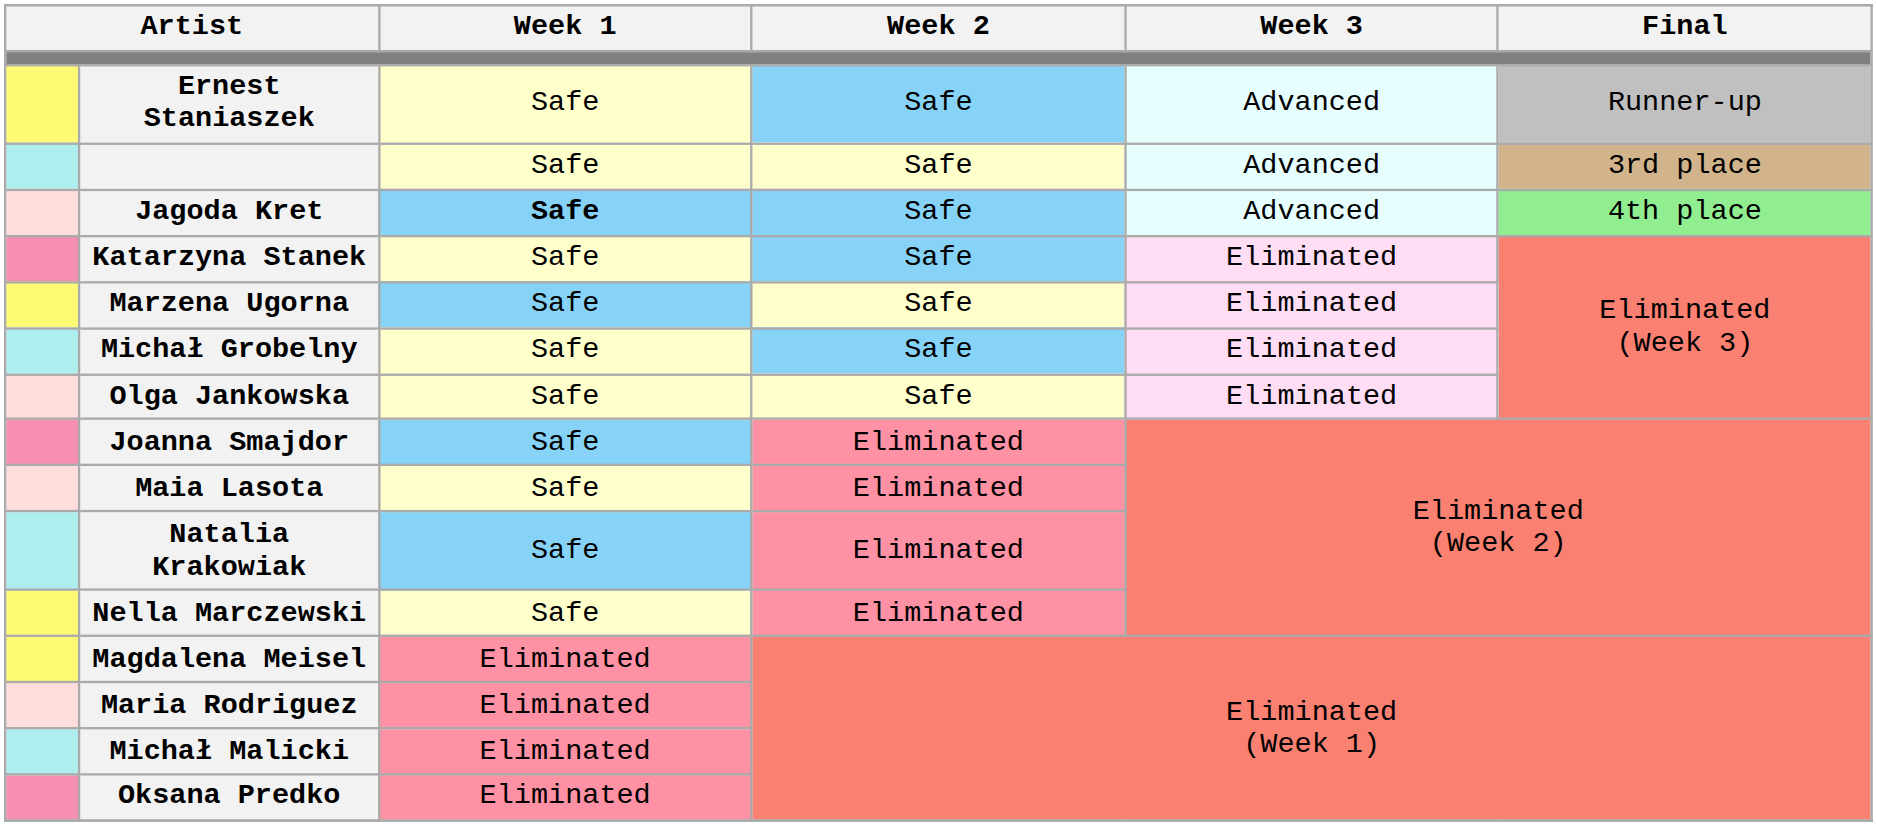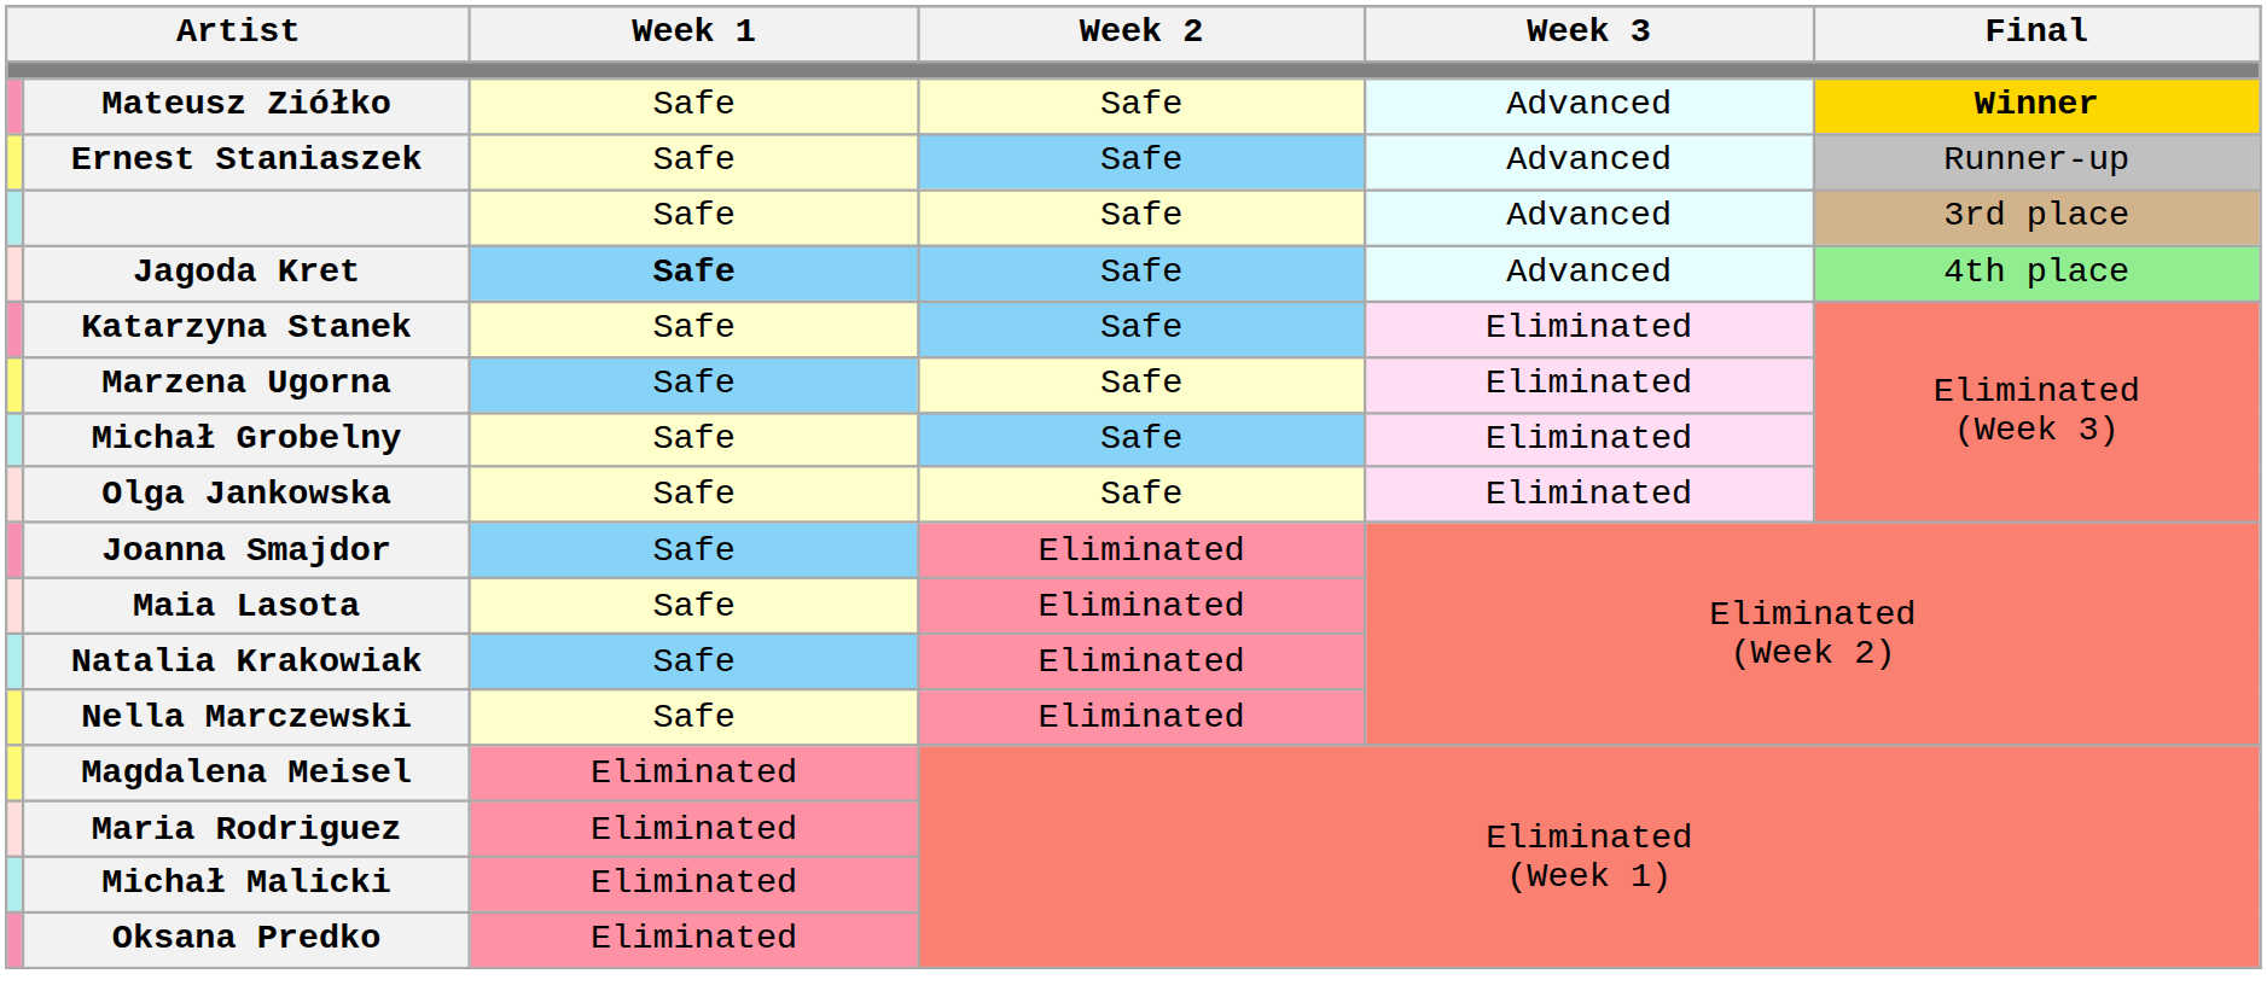 <table class="wikitable" style="text-align:center; font-size:95%;" width="64%">
 <tr>
 </tr>
 <tr>
 <th colspan="2">Artist</th>
 <th width="20%">Week 1</th>
 <th width="20%">Week 2</th>
 <th width="20%">Week 3</th>
 <th width="20%">Final</th>
 </tr>
 <tr>
 <th colspan="6" style="background:grey;"></th>
+</tr>
+<tr>
+<td style="background:#F78FB2;"></td>
+<th width="20%">Mateusz Ziółko</th>
+<td style="background:#FFFFCC;">Safe</td>
+<td style="background:#FFFFCC;">Safe</td>
+<td style="background:#E7FEFF;">Advanced</td>
+<th style="background:gold;">Winner</th>
 </tr>
 <tr>
 <td style="background:#fffa73;"></td>
 <th width="16%">Ernest Staniaszek</th>
 <td style="background:#FFFFCC;">Safe</td>
 <td style="background:#87D3F8;">Safe</td>
 <td style="background:#E7FEFF;">Advanced</td>
 <td style="background:silver;">Runner-up</td>
 </tr>
 <tr>
 <td style="background:#afeeee;"></td>
 <th width="16%"></th>
 <td style="background:#FFFFCC;">Safe</td>
 <td style="background:#FFFFCC;">Safe</td>
 <td style="background:#E7FEFF;">Advanced</td>
 <td style="background:tan;">3rd place</td>
 </tr>
 <tr>
 <td style="background:#ffdddd;"></td>
 <th width="16%">Jagoda Kret</th>
 <td style="background:#87D3F8;"><strong>Safe</strong></td>
 <td style="background:#87D3F8;">Safe</td>
 <td style="background:#E7FEFF;">Advanced</td>
 <td style="background:lightgreen;">4th place</td>
 </tr>
 <tr>
 <td style="background:#F78FB2;"></td>
 <th width="16%">Katarzyna Stanek</th>
 <td style="background:#FFFFCC;">Safe</td>
 <td style="background:#87D3F8;">Safe</td>
 <td style="background:#FFDDF4;">Eliminated</td>
 <td rowspan="4" style="background:salmon;">Eliminated<br>(Week 3)</td>
 </tr>
 <tr>
 <td style="background:#fffa73;"></td>
 <th width="16%">Marzena Ugorna</th>
 <td style="background:#87D3F8;">Safe</td>
 <td style="background:#FFFFCC;">Safe</td>
 <td style="background:#FFDDF4;">Eliminated</td>
 </tr>
 <tr>
 <td style="background:#afeeee;"></td>
 <th width="16%">Michał Grobelny</th>
 <td style="background:#FFFFCC;">Safe</td>
 <td style="background:#87D3F8;">Safe</td>
 <td style="background:#FFDDF4;">Eliminated</td>
 </tr>
 <tr>
 <td style="background:#ffdddd;"></td>
 <th width="16%">Olga Jankowska</th>
 <td style="background:#FFFFCC;">Safe</td>
 <td style="background:#FFFFCC;">Safe</td>
 <td style="background:#FFDDF4;">Eliminated</td>
 </tr>
 <tr>
 <td style="background:#F78FB2;"></td>
 <th width="16%">Joanna Smajdor</th>
 <td style="background:#87D3F8;">Safe</td>
 <td style="background:#FF91A4;">Eliminated</td>
 <td colspan="2" rowspan="4" style="background:salmon;">Eliminated<br>(Week 2)</td>
 </tr>
 <tr>
 <td style="background:#ffdddd;"></td>
 <th width="16%">Maia Lasota</th>
 <td style="background:#FFFFCC;">Safe</td>
 <td style="background:#FF91A4;">Eliminated</td>
 </tr>
 <tr>
 <td style="background:#afeeee;"></td>
 <th width="16%">Natalia Krakowiak</th>
 <td style="background:#87D3F8;">Safe</td>
 <td style="background:#FF91A4;">Eliminated</td>
 </tr>
 <tr>
 <td style="background:#fffa73;"></td>
 <th width="16%">Nella Marczewski</th>
 <td style="background:#FFFFCC;">Safe</td>
 <td style="background:#FF91A4;">Eliminated</td>
 </tr>
 <tr>
 <td style="background:#fffa73;"></td>
 <th width="16%">Magdalena Meisel</th>
 <td style="background:#FF91A4;">Eliminated</td>
 <td colspan="3" rowspan="4" style="background:salmon;">Eliminated<br>(Week 1)</td>
 </tr>
 <tr>
 <td style="background:#ffdddd;"></td>
 <th width="16%">Maria Rodriguez</th>
 <td style="background:#FF91A4;">Eliminated</td>
 </tr>
 <tr>
 <td style="background:#afeeee;"></td>
 <th width="16%">Michał Malicki</th>
 <td style="background:#FF91A4;">Eliminated</td>
 </tr>
 <tr>
 <td style="background:#F78FB2;"></td>
 <th width="16%">Oksana Predko</th>
 <td style="background:#FF91A4;">Eliminated</td>
 </tr>
 <tr>
 </tr>
 </table>
